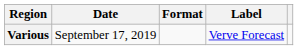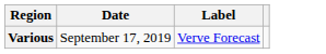 <table class="wikitable plainrowheaders">
 <tr>
 <th scope="col">Region</th>
 <th scope="col">Date</th>
-<th scope="col">Format</th>
 <th scope="col">Label</th>
 <th scope="col"></th>
 </tr>
 <tr>
 <th scope="row">Various</th>
 <td>September 17, 2019</td>
-<td></td>
 <td><a href='#'>Verve Forecast</a></td>
 <td style="text-align:center;"></td>
 </tr>
 </table>
